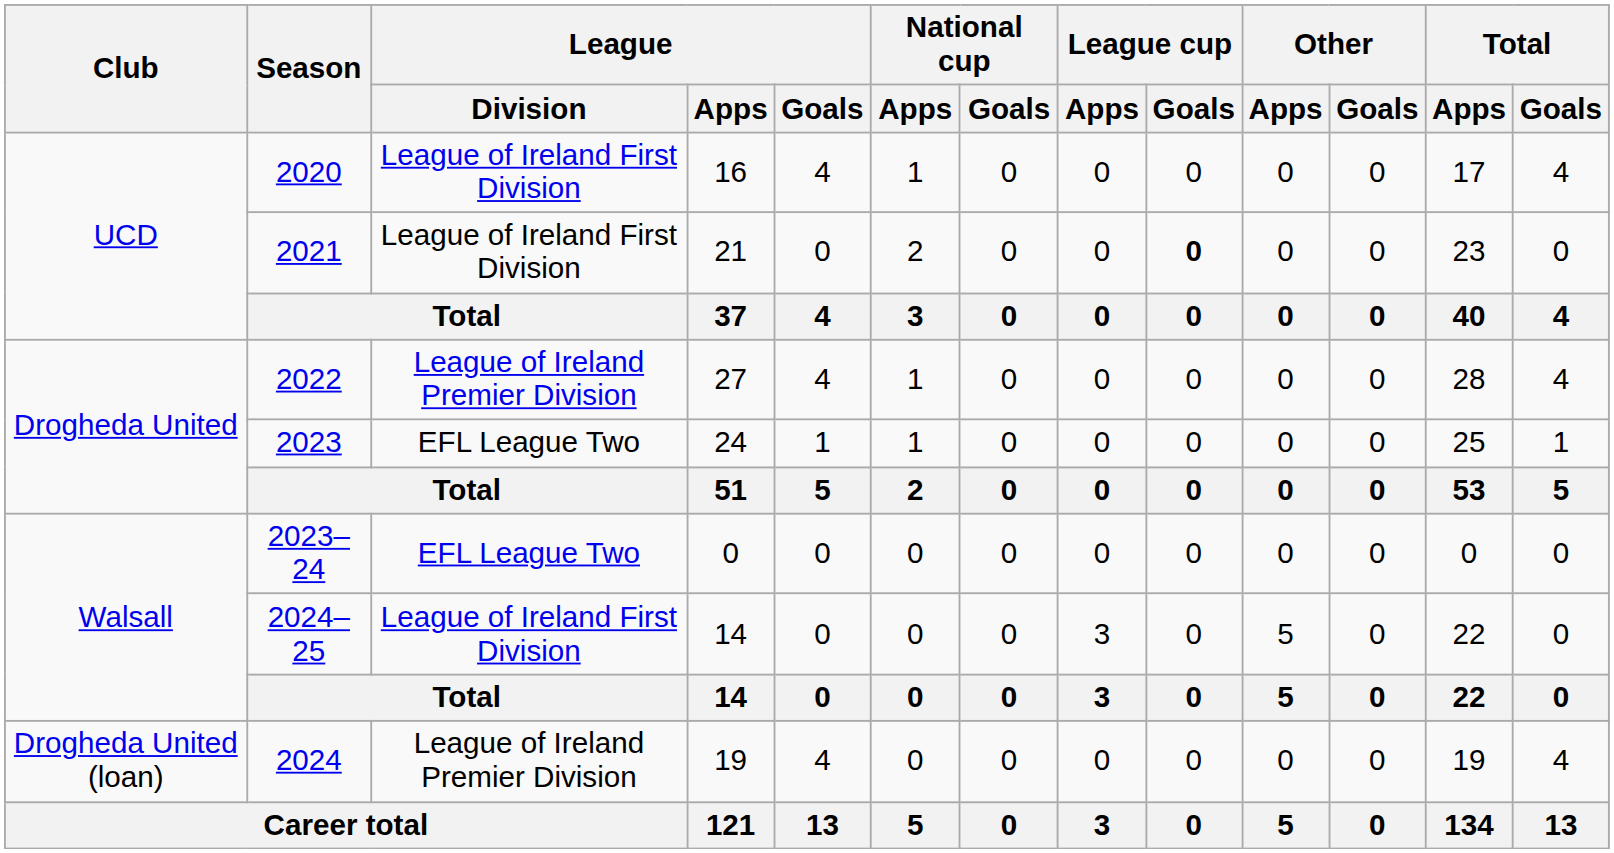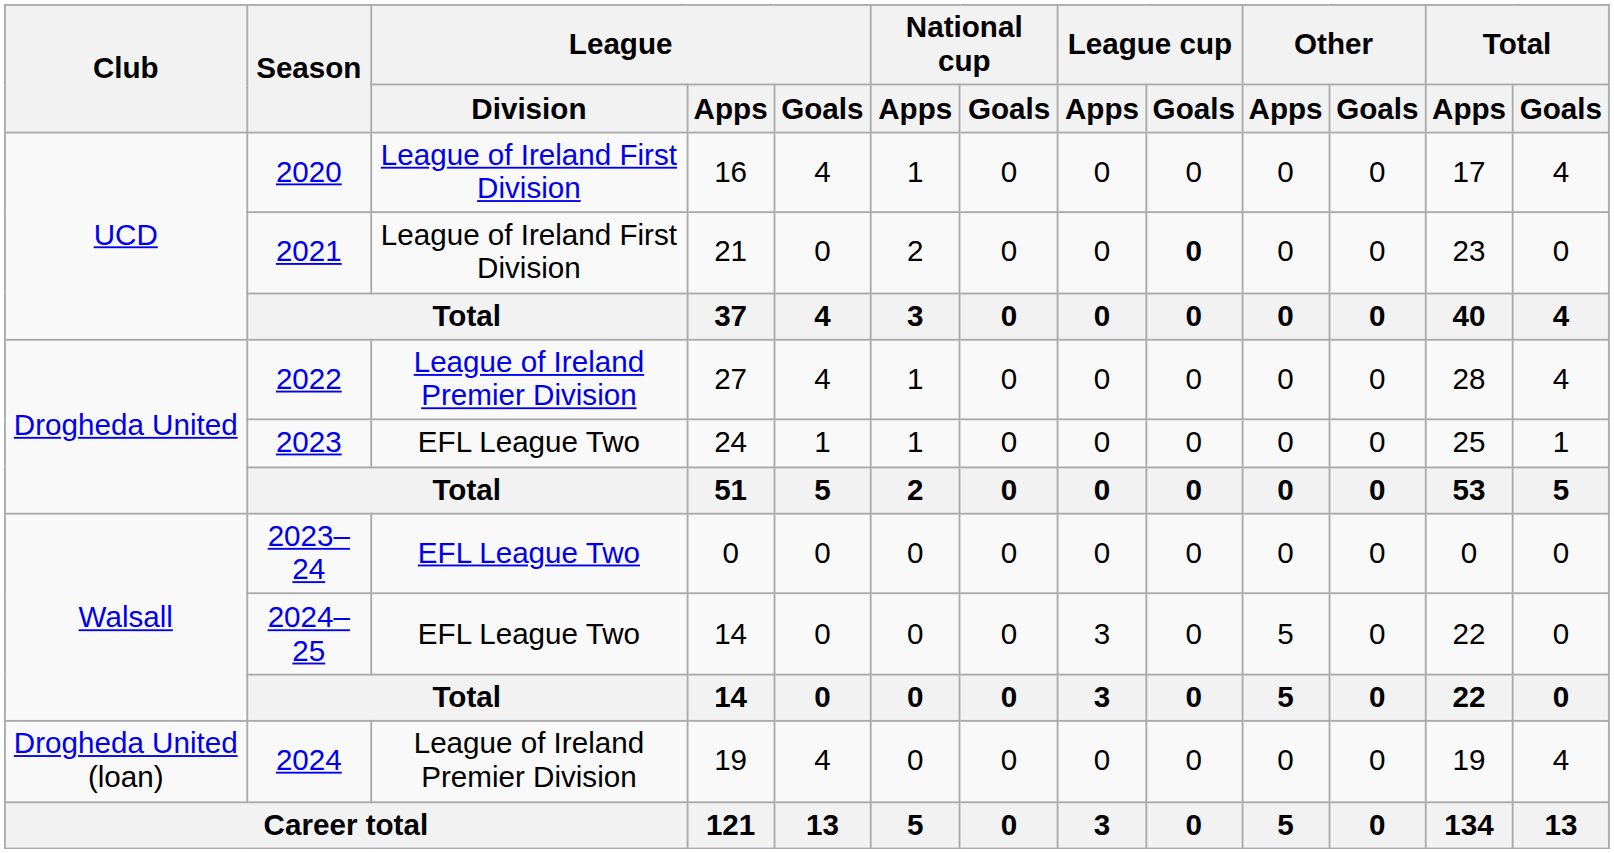 <table class=wikitable style=text-align:center>
 <tr>
 <th rowspan=2>Club</th>
 <th rowspan=2>Season</th>
 <th colspan=3>League</th>
 <th colspan=2>National cup</th>
 <th colspan=2>League cup</th>
 <th colspan=2>Other</th>
 <th colspan=2>Total</th>
 </tr>
 <tr>
 <th>Division</th>
 <th>Apps</th>
 <th>Goals</th>
 <th>Apps</th>
 <th>Goals</th>
 <th>Apps</th>
 <th>Goals</th>
 <th>Apps</th>
 <th>Goals</th>
 <th>Apps</th>
 <th>Goals</th>
 </tr>
 <tr>
 <td rowspan=3><a href='#'>UCD</a></td>
 <td><a href='#'>2020</a></td>
 <td><a href='#'>League of Ireland First Division</a></td>
 <td>16</td>
 <td>4</td>
 <td>1</td>
 <td>0</td>
 <td>0</td>
 <td>0</td>
 <td>0</td>
 <td>0</td>
 <td>17</td>
 <td>4</td>
 </tr>
 <tr>
 <td><a href='#'>2021</a></td>
 <td>League of Ireland First Division</td>
 <td>21</td>
 <td>0</td>
 <td>2</td>
 <td>0</td>
 <td>0</td>
 <td><strong>0</strong></td>
 <td>0</td>
 <td>0</td>
 <td>23</td>
 <td>0</td>
 </tr>
 <tr>
 <th colspan="2">Total</th>
 <th>37</th>
 <th>4</th>
 <th>3</th>
 <th>0</th>
 <th>0</th>
 <th>0</th>
 <th>0</th>
 <th>0</th>
 <th>40</th>
 <th>4</th>
 </tr>
 <tr>
 <td rowspan=3><a href='#'>Drogheda United</a></td>
 <td><a href='#'>2022</a></td>
 <td><a href='#'>League of Ireland Premier Division</a></td>
 <td>27</td>
 <td>4</td>
 <td>1</td>
 <td>0</td>
 <td>0</td>
 <td>0</td>
 <td>0</td>
 <td>0</td>
 <td>28</td>
 <td>4</td>
 </tr>
 <tr>
 <td><a href='#'>2023</a></td>
 <td>EFL League Two</td>
 <td>24</td>
 <td>1</td>
 <td>1</td>
 <td>0</td>
 <td>0</td>
 <td>0</td>
 <td>0</td>
 <td>0</td>
 <td>25</td>
 <td>1</td>
 </tr>
 <tr>
 <th colspan="2">Total</th>
 <th>51</th>
 <th>5</th>
 <th>2</th>
 <th>0</th>
 <th>0</th>
 <th>0</th>
 <th>0</th>
 <th>0</th>
 <th>53</th>
 <th>5</th>
 </tr>
 <tr>
 <td rowspan=3><a href='#'>Walsall</a></td>
 <td><a href='#'>2023–24</a></td>
 <td><a href='#'>EFL League Two</a></td>
 <td>0</td>
 <td>0</td>
 <td>0</td>
 <td>0</td>
 <td>0</td>
 <td>0</td>
 <td>0</td>
 <td>0</td>
 <td>0</td>
 <td>0</td>
 </tr>
 <tr>
 <td><a href='#'>2024–25</a></td>
-<td><a href='#'>League of Ireland First Division</a></td>
+<td>EFL League Two</td>
 <td>14</td>
 <td>0</td>
 <td>0</td>
 <td>0</td>
 <td>3</td>
 <td>0</td>
 <td>5</td>
 <td>0</td>
 <td>22</td>
 <td>0</td>
 </tr>
 <tr>
 <th colspan="2">Total</th>
 <th>14</th>
 <th>0</th>
 <th>0</th>
 <th>0</th>
 <th>3</th>
 <th>0</th>
 <th>5</th>
 <th>0</th>
 <th>22</th>
 <th>0</th>
 </tr>
 <tr>
 <td><a href='#'>Drogheda United</a> (loan)</td>
 <td><a href='#'>2024</a></td>
 <td>League of Ireland Premier Division</td>
 <td>19</td>
 <td>4</td>
 <td>0</td>
 <td>0</td>
 <td>0</td>
 <td>0</td>
 <td>0</td>
 <td>0</td>
 <td>19</td>
 <td>4</td>
 </tr>
 <tr>
 <th colspan="3">Career total</th>
 <th>121</th>
 <th>13</th>
 <th>5</th>
 <th>0</th>
 <th>3</th>
 <th>0</th>
 <th>5</th>
 <th>0</th>
 <th>134</th>
 <th>13</th>
 </tr>
 </table>
